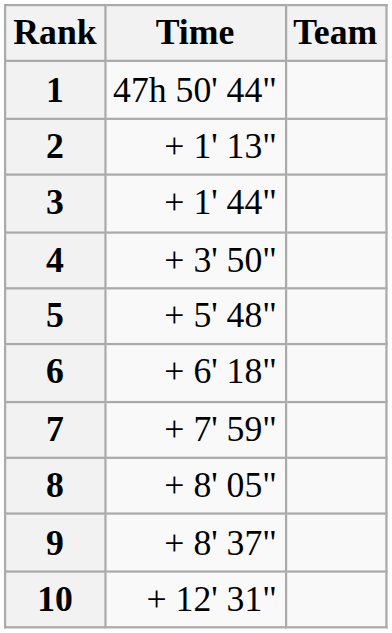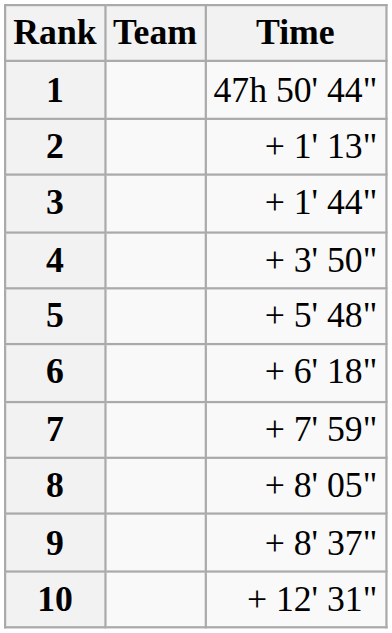 <table class="wikitable">
 <tr>
 <th scope="col">Rank</th>
+<th scope="col">Team</th>
 <th scope="col">Time</th>
-<th scope="col">Team</th>
 </tr>
 <tr>
 <th scope="row">1</th>
+<td> </td>
 <td align="right">47h 50' 44"</td>
-<td> </td>
 </tr>
 <tr>
 <th scope="row">2</th>
+<td> </td>
 <td align="right">+ 1' 13"</td>
-<td> </td>
 </tr>
 <tr>
 <th scope="row">3</th>
+<td> </td>
 <td align="right">+ 1' 44"</td>
-<td> </td>
 </tr>
 <tr>
 <th scope="row">4</th>
+<td> </td>
 <td align="right">+ 3' 50"</td>
-<td> </td>
 </tr>
 <tr>
 <th scope="row">5</th>
+<td> </td>
 <td align="right">+ 5' 48"</td>
-<td> </td>
 </tr>
 <tr>
 <th scope="row">6</th>
+<td> </td>
 <td align="right">+ 6' 18"</td>
-<td> </td>
 </tr>
 <tr>
 <th scope="row">7</th>
+<td> </td>
 <td align="right">+ 7' 59"</td>
-<td> </td>
 </tr>
 <tr>
 <th scope="row">8</th>
+<td> </td>
 <td align="right">+ 8' 05"</td>
-<td> </td>
 </tr>
 <tr>
 <th scope="row">9</th>
+<td> </td>
 <td align="right">+ 8' 37"</td>
-<td> </td>
 </tr>
 <tr>
 <th scope="row">10</th>
+<td> </td>
 <td align="right">+ 12' 31"</td>
-<td> </td>
 </tr>
 </table>
